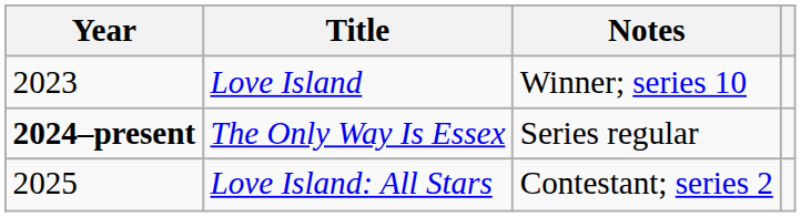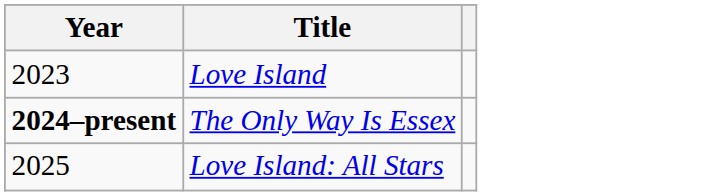 <table class="wikitable">
 <tr>
 <th>Year</th>
 <th>Title</th>
-<th>Notes</th>
 <th></th>
 </tr>
 <tr>
 <td>2023</td>
 <td><em><a href='#'>Love Island</a></em></td>
-<td>Winner; <a href='#'>series 10</a></td>
 <td align="center"></td>
 </tr>
 <tr>
 <td><strong>2024–present</strong></td>
 <td><em><a href='#'>The Only Way Is Essex</a></em></td>
-<td>Series regular</td>
 <td align="center"></td>
 </tr>
 <tr>
 <td>2025</td>
 <td><em><a href='#'>Love Island: All Stars</a></em></td>
-<td>Contestant; <a href='#'>series 2</a></td>
 <td align="center"></td>
 </tr>
 </table>
